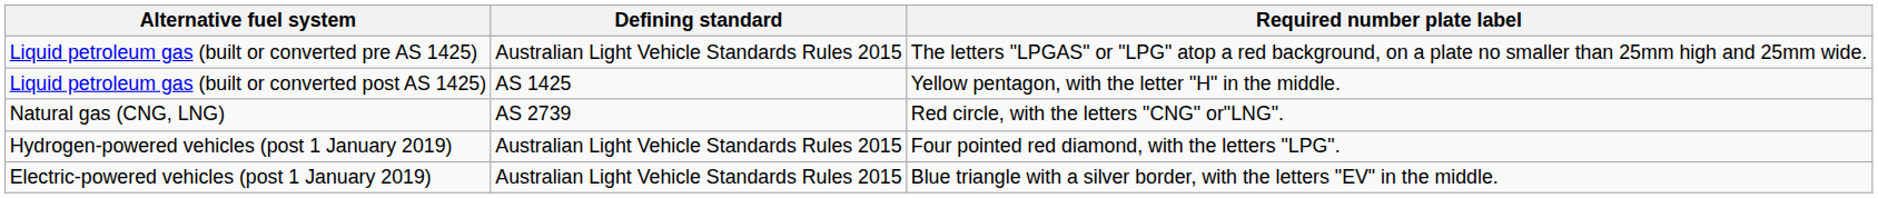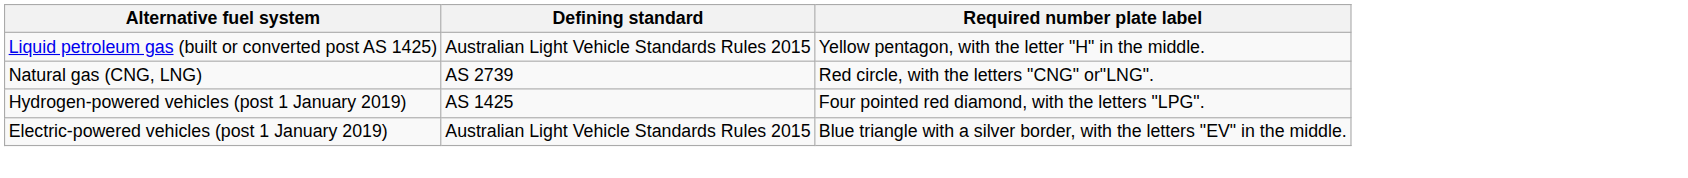 <table class="wikitable">
 <tr>
 <th>Alternative fuel system</th>
 <th>Defining standard</th>
 <th>Required number plate label</th>
 </tr>
 <tr>
-<td><a href='#'>Liquid petroleum gas</a> (built or converted pre AS 1425)</td>
+<td><a href='#'>Liquid petroleum gas</a> (built or converted post AS 1425)</td>
 <td>Australian Light Vehicle Standards Rules 2015</td>
-<td>The letters "LPGAS" or "LPG" atop a red background, on a plate no smaller than 25mm high and 25mm wide.</td>
-</tr>
-<tr>
-<td><a href='#'>Liquid petroleum gas</a> (built or converted post AS 1425)</td>
-<td>AS 1425</td>
 <td>Yellow pentagon, with the letter "H" in the middle.</td>
 </tr>
 <tr>
 <td>Natural gas (CNG, LNG)</td>
 <td>AS 2739</td>
 <td>Red circle, with the letters "CNG" or"LNG".</td>
 </tr>
 <tr>
 <td>Hydrogen-powered vehicles (post 1 January 2019)</td>
-<td>Australian Light Vehicle Standards Rules 2015</td>
+<td>AS 1425</td>
 <td>Four pointed red diamond, with the letters "LPG".</td>
 </tr>
 <tr>
 <td>Electric-powered vehicles (post 1 January 2019)</td>
 <td>Australian Light Vehicle Standards Rules 2015</td>
 <td>Blue triangle with a silver border, with the letters "EV" in the middle.</td>
 </tr>
 </table>
